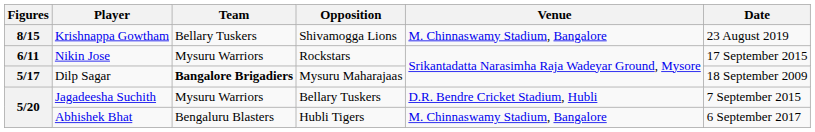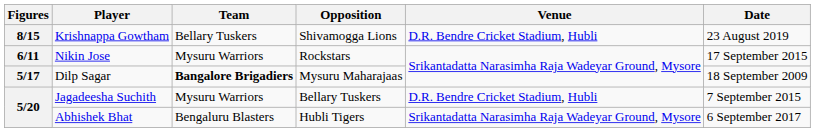 <table class="wikitable">
 <tr>
 <th>Figures</th>
 <th>Player</th>
 <th>Team</th>
 <th>Opposition</th>
 <th>Venue</th>
 <th>Date</th>
 </tr>
 <tr>
 <th>8/15</th>
 <td><a href='#'>Krishnappa Gowtham</a></td>
 <td>Bellary Tuskers</td>
 <td>Shivamogga Lions</td>
-<td><a href='#'>M. Chinnaswamy Stadium</a>, <a href='#'>Bangalore</a></td>
+<td><a href='#'>D.R. Bendre Cricket Stadium</a>, <a href='#'>Hubli</a></td>
 <td>23 August 2019</td>
 </tr>
 <tr>
 <th>6/11</th>
 <td><a href='#'>Nikin Jose</a></td>
 <td>Mysuru Warriors</td>
 <td>Rockstars</td>
 <td rowspan="2"><a href='#'>Srikantadatta Narasimha Raja Wadeyar Ground</a>, <a href='#'>Mysore</a></td>
 <td>17 September 2015</td>
 </tr>
 <tr>
 <th>5/17</th>
 <td>Dilp Sagar</td>
 <td><strong>Bangalore Brigadiers</strong></td>
 <td>Mysuru Maharajaas</td>
 <td>18 September 2009</td>
 </tr>
 <tr>
 <th rowspan="2">5/20</th>
 <td><a href='#'>Jagadeesha Suchith</a></td>
 <td>Mysuru Warriors</td>
 <td>Bellary Tuskers</td>
 <td><a href='#'>D.R. Bendre Cricket Stadium</a>, <a href='#'>Hubli</a></td>
 <td>7 September 2015</td>
 </tr>
 <tr>
 <td><a href='#'>Abhishek Bhat</a></td>
 <td>Bengaluru Blasters</td>
 <td>Hubli Tigers</td>
-<td><a href='#'>M. Chinnaswamy Stadium</a>, <a href='#'>Bangalore</a></td>
+<td><a href='#'>Srikantadatta Narasimha Raja Wadeyar Ground</a>, <a href='#'>Mysore</a></td>
 <td>6 September 2017</td>
 </tr>
 </table>
